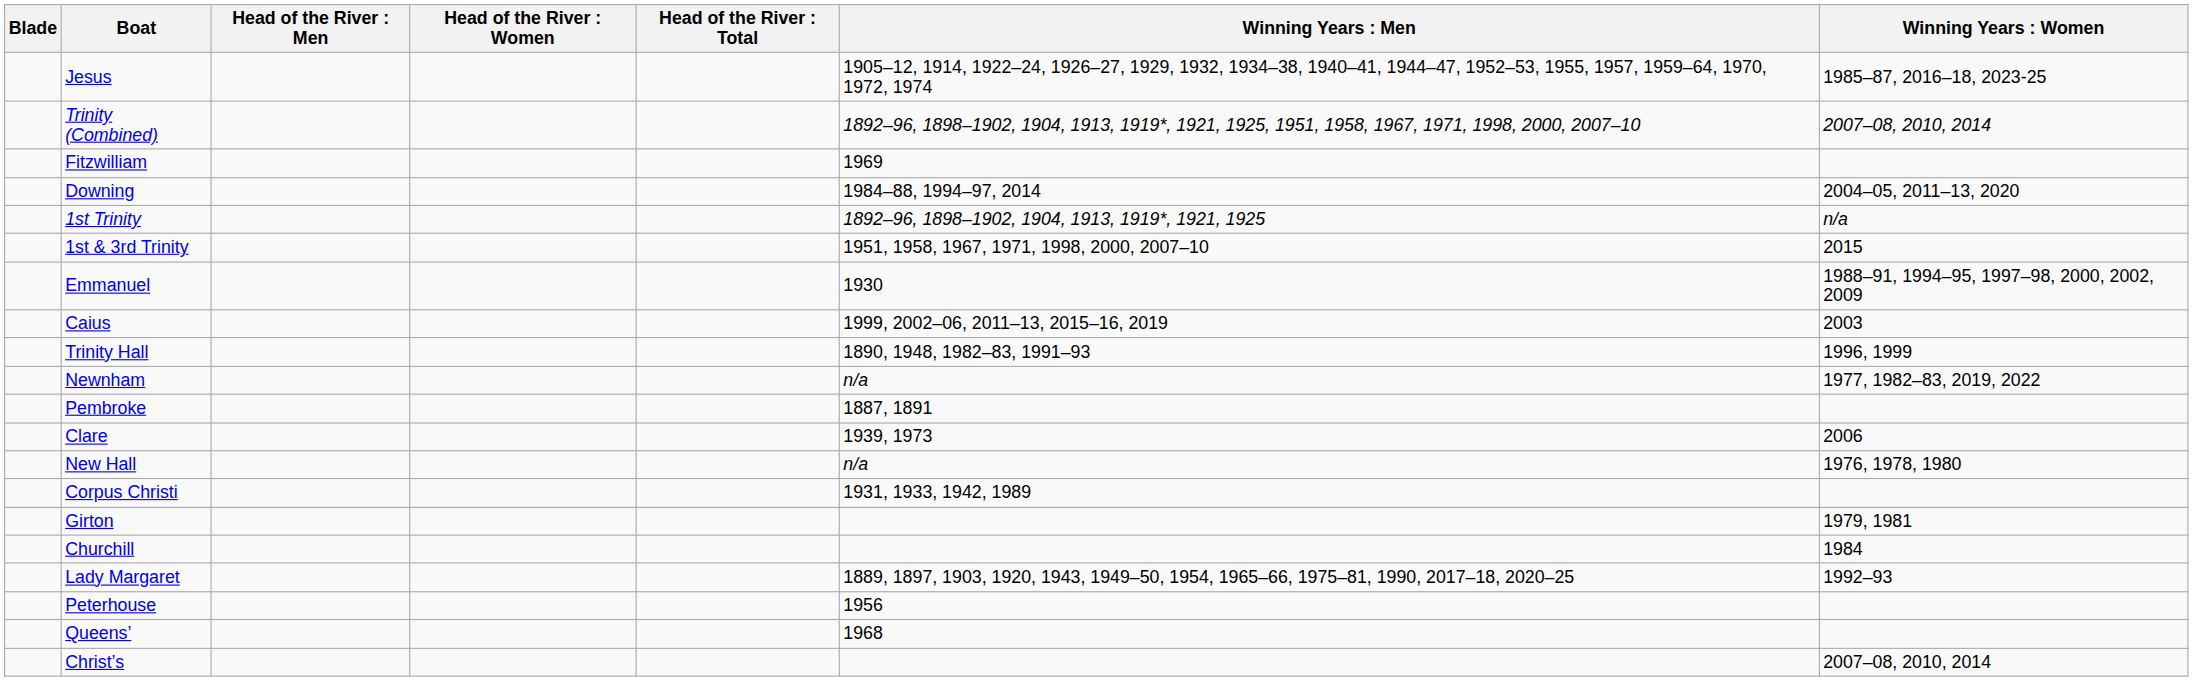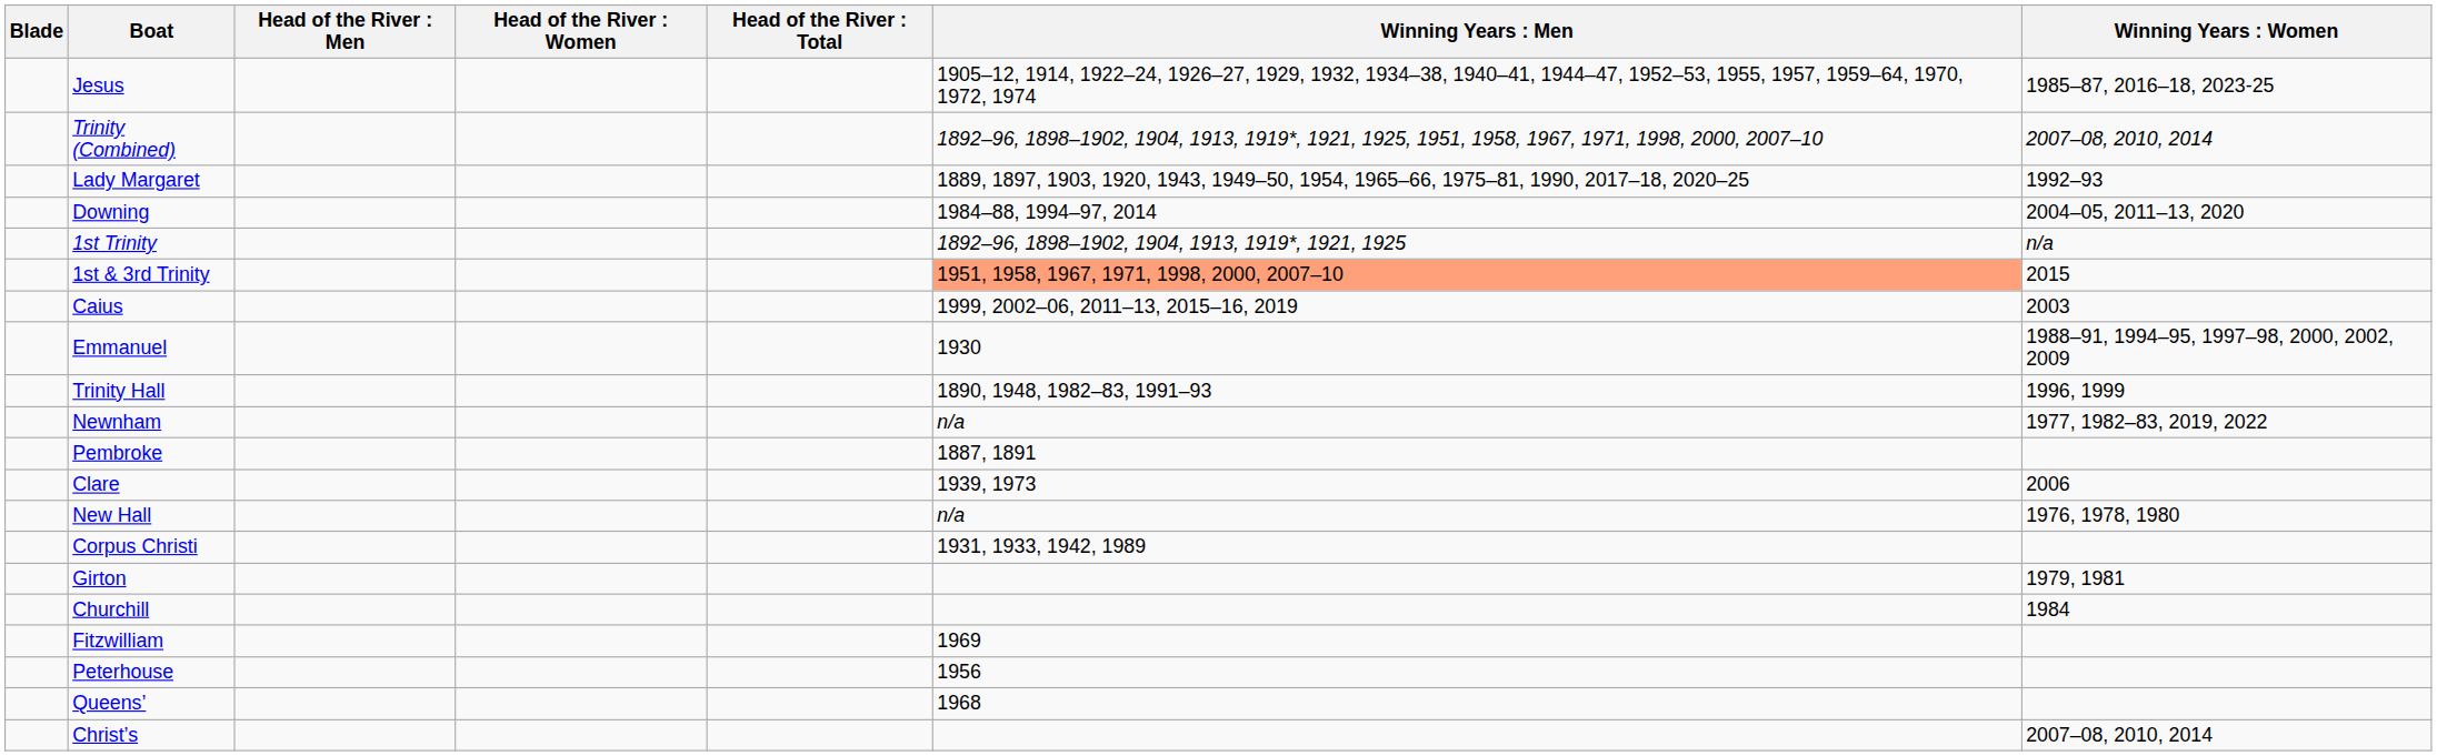 <table class="wikitable">
 <tr>
 <th>Blade</th>
 <th>Boat</th>
 <th>Head of the River : Men</th>
 <th>Head of the River : Women</th>
 <th>Head of the River : Total</th>
 <th>Winning Years : Men</th>
 <th>Winning Years : Women</th>
 </tr>
 <tr>
 <td></td>
 <td><a href='#'>Jesus</a></td>
 <td></td>
 <td></td>
 <td></td>
 <td>1905–12, 1914, 1922–24, 1926–27, 1929, 1932, 1934–38, 1940–41, 1944–47, 1952–53, 1955, 1957, 1959–64, 1970, 1972, 1974</td>
 <td>1985–87, 2016–18, 2023-25</td>
 </tr>
 <tr>
 <td></td>
 <td><a href='#'><em>Trinity (Combined)</em></a></td>
 <td></td>
 <td></td>
 <td></td>
 <td><em>1892–96, 1898–1902, 1904, 1913, 1919*, 1921, 1925, 1951, 1958, 1967, 1971, 1998, 2000, 2007–10</em></td>
 <td><em>2007–08, 2010, 2014</em></td>
 </tr>
 <tr>
 <td></td>
-<td><a href='#'>Fitzwilliam</a></td>
+<td><a href='#'>Lady Margaret</a></td>
 <td></td>
 <td></td>
 <td></td>
-<td>1969</td>
-<td></td>
+<td>1889, 1897, 1903, 1920, 1943, 1949–50, 1954, 1965–66, 1975–81, 1990, 2017–18, 2020–25</td>
+<td>1992–93</td>
 </tr>
 <tr>
 <td></td>
 <td><a href='#'>Downing</a></td>
 <td></td>
 <td></td>
 <td></td>
 <td>1984–88, 1994–97, 2014</td>
 <td>2004–05, 2011–13, 2020</td>
 </tr>
 <tr>
 <td></td>
 <td><a href='#'><em>1st Trinity</em></a></td>
 <td></td>
 <td></td>
 <td></td>
 <td><em>1892–96, 1898–1902, 1904, 1913, 1919*, 1921, 1925</em></td>
 <td><em>n/a</em></td>
 </tr>
 <tr>
 <td></td>
 <td><a href='#'>1st & 3rd Trinity</a></td>
 <td></td>
 <td></td>
 <td></td>
-<td>1951, 1958, 1967, 1971, 1998, 2000, 2007–10</td>
+<td style="background: lightsalmon;">1951, 1958, 1967, 1971, 1998, 2000, 2007–10</td>
 <td>2015</td>
+</tr>
+<tr>
+<td></td>
+<td><a href='#'>Caius</a></td>
+<td></td>
+<td></td>
+<td></td>
+<td>1999, 2002–06, 2011–13, 2015–16, 2019</td>
+<td>2003</td>
 </tr>
 <tr>
 <td></td>
 <td><a href='#'>Emmanuel</a></td>
 <td></td>
 <td></td>
 <td></td>
 <td>1930</td>
 <td>1988–91, 1994–95, 1997–98, 2000, 2002, 2009</td>
-</tr>
-<tr>
-<td></td>
-<td><a href='#'>Caius</a></td>
-<td></td>
-<td></td>
-<td></td>
-<td>1999, 2002–06, 2011–13, 2015–16, 2019</td>
-<td>2003</td>
 </tr>
 <tr>
 <td></td>
 <td><a href='#'>Trinity Hall</a></td>
 <td></td>
 <td></td>
 <td></td>
 <td>1890, 1948, 1982–83, 1991–93</td>
 <td>1996, 1999</td>
 </tr>
 <tr>
 <td></td>
 <td><a href='#'>Newnham</a></td>
 <td></td>
 <td></td>
 <td></td>
 <td><em>n/a</em></td>
 <td>1977, 1982–83, 2019, 2022</td>
 </tr>
 <tr>
 <td></td>
 <td><a href='#'>Pembroke</a></td>
 <td></td>
 <td></td>
 <td></td>
 <td>1887, 1891</td>
 <td></td>
 </tr>
 <tr>
 <td></td>
 <td><a href='#'>Clare</a></td>
 <td></td>
 <td></td>
 <td></td>
 <td>1939, 1973</td>
 <td>2006</td>
 </tr>
 <tr>
 <td></td>
 <td><a href='#'>New Hall</a></td>
 <td></td>
 <td></td>
 <td></td>
 <td><em>n/a</em></td>
 <td>1976, 1978, 1980</td>
 </tr>
 <tr>
 <td></td>
 <td><a href='#'>Corpus Christi</a></td>
 <td></td>
 <td></td>
 <td></td>
 <td>1931, 1933, 1942, 1989</td>
 <td></td>
 </tr>
 <tr>
 <td></td>
 <td><a href='#'>Girton</a></td>
 <td></td>
 <td></td>
 <td></td>
 <td></td>
 <td>1979, 1981</td>
 </tr>
 <tr>
 <td></td>
 <td><a href='#'>Churchill</a></td>
 <td></td>
 <td></td>
 <td></td>
 <td></td>
 <td>1984</td>
 </tr>
 <tr>
 <td></td>
-<td><a href='#'>Lady Margaret</a></td>
+<td><a href='#'>Fitzwilliam</a></td>
 <td></td>
 <td></td>
 <td></td>
-<td>1889, 1897, 1903, 1920, 1943, 1949–50, 1954, 1965–66, 1975–81, 1990, 2017–18, 2020–25</td>
-<td>1992–93</td>
+<td>1969</td>
+<td></td>
 </tr>
 <tr>
 <td></td>
 <td><a href='#'>Peterhouse</a></td>
 <td></td>
 <td></td>
 <td></td>
 <td>1956</td>
 <td></td>
 </tr>
 <tr>
 <td></td>
 <td><a href='#'>Queens’</a></td>
 <td></td>
 <td></td>
 <td></td>
 <td>1968</td>
 <td></td>
 </tr>
 <tr>
 <td></td>
 <td><a href='#'>Christ’s</a></td>
 <td></td>
 <td></td>
 <td></td>
 <td></td>
 <td>2007–08, 2010, 2014</td>
 </tr>
 </table>
